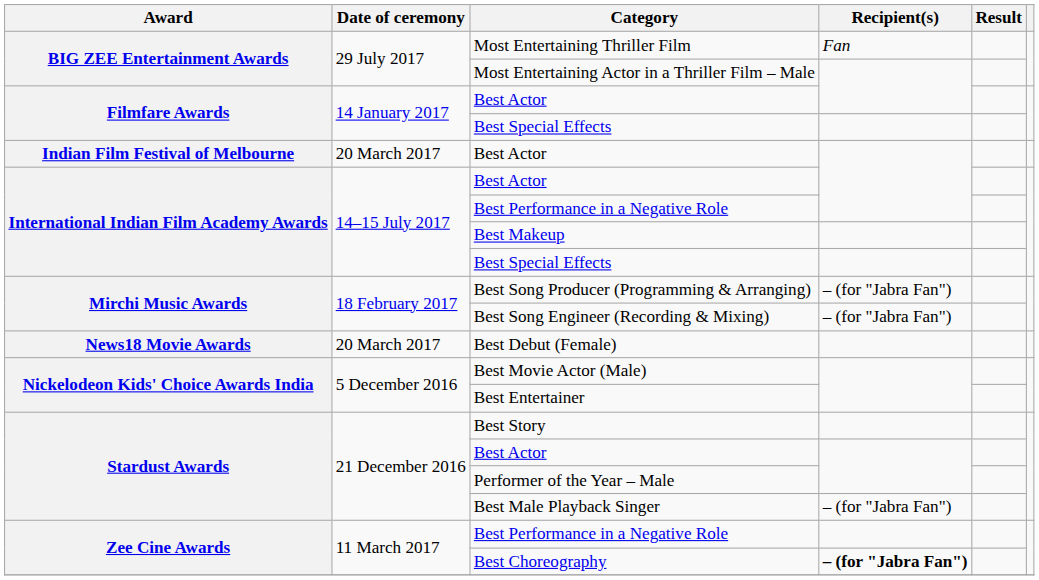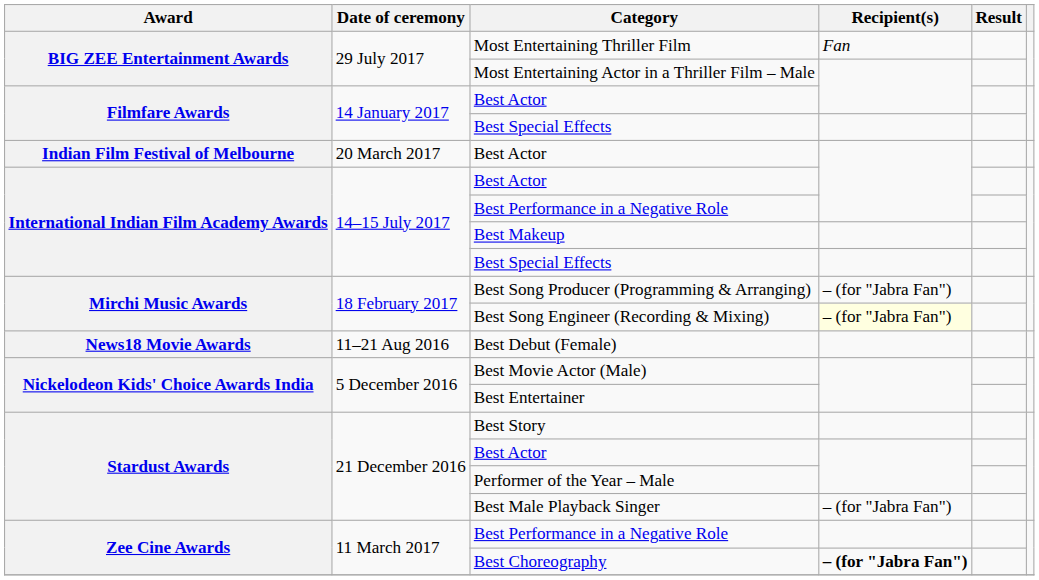 <table class="wikitable plainrowheaders sortable">
 <tr>
 <th scope="col">Award</th>
 <th scope="col">Date of ceremony</th>
 <th scope="col">Category</th>
 <th scope="col">Recipient(s)</th>
 <th scope="col">Result</th>
 <th scope="col" class="unsortable"></th>
 </tr>
 <tr>
 <th scope="row" rowspan="2"><a href='#'>BIG ZEE Entertainment Awards</a></th>
 <td rowspan="2">29 July 2017</td>
 <td>Most Entertaining Thriller Film</td>
 <td><em>Fan</em></td>
 <td></td>
 <td style="text-align:center;" rowspan="2"></td>
 </tr>
 <tr>
 <td>Most Entertaining Actor in a Thriller Film – Male</td>
 <td rowspan="2"></td>
 <td></td>
 </tr>
 <tr>
 <th scope="row" rowspan="2"><a href='#'>Filmfare Awards</a></th>
 <td rowspan="2"><a href='#'>14 January 2017</a></td>
 <td><a href='#'>Best Actor</a></td>
 <td></td>
 <td style="text-align:center;" rowspan="2"><br></td>
 </tr>
 <tr>
 <td><a href='#'>Best Special Effects</a></td>
 <td></td>
 <td></td>
 </tr>
 <tr>
 <th scope="row"><a href='#'>Indian Film Festival of Melbourne</a></th>
 <td>20 March 2017</td>
 <td>Best Actor</td>
 <td rowspan="3"></td>
 <td></td>
 <td style="text-align: center;"></td>
 </tr>
 <tr>
 <th scope="row" rowspan="4"><a href='#'>International Indian Film Academy Awards</a></th>
 <td rowspan="4"><a href='#'>14–15 July 2017</a></td>
 <td><a href='#'>Best Actor</a></td>
 <td></td>
 <td style="text-align: center;" rowspan="4"><br></td>
 </tr>
 <tr>
 <td><a href='#'>Best Performance in a Negative Role</a></td>
 <td></td>
 </tr>
 <tr>
 <td><a href='#'>Best Makeup</a></td>
 <td></td>
 <td></td>
 </tr>
 <tr>
 <td><a href='#'>Best Special Effects</a></td>
 <td></td>
 <td></td>
 </tr>
 <tr>
 <th scope="row" rowspan="2"><a href='#'>Mirchi Music Awards</a></th>
 <td rowspan="2"><a href='#'>18 February 2017</a></td>
 <td>Best Song Producer (Programming & Arranging)</td>
 <td> – (for "Jabra Fan")</td>
 <td></td>
 <td style="text-align:center;" rowspan="2"><br></td>
 </tr>
 <tr>
 <td>Best Song Engineer (Recording & Mixing)</td>
-<td> – (for "Jabra Fan")</td>
+<td style="background: lightyellow;"> – (for "Jabra Fan")</td>
 <td></td>
 </tr>
 <tr>
 <th scope="row"><a href='#'>News18 Movie Awards</a></th>
-<td>20 March 2017</td>
+<td>11–21 Aug 2016</td>
 <td>Best Debut (Female)</td>
 <td></td>
 <td></td>
 <td style="text-align:center;"></td>
 </tr>
 <tr>
 <th scope="row" rowspan="2"><a href='#'>Nickelodeon Kids' Choice Awards India</a></th>
 <td rowspan="2">5 December 2016</td>
 <td>Best Movie Actor (Male)</td>
 <td rowspan="2"></td>
 <td></td>
 <td style="text-align: center;" rowspan="2"></td>
 </tr>
 <tr>
 <td>Best Entertainer</td>
 <td></td>
 </tr>
 <tr>
 <th scope="row" rowspan="4"><a href='#'>Stardust Awards</a></th>
 <td rowspan="4">21 December 2016</td>
 <td>Best Story</td>
 <td></td>
 <td></td>
 <td style="text-align:center;" rowspan="4"><br></td>
 </tr>
 <tr>
 <td><a href='#'>Best Actor</a></td>
 <td rowspan="2"></td>
 <td></td>
 </tr>
 <tr>
 <td>Performer of the Year – Male</td>
 <td></td>
 </tr>
 <tr>
 <td>Best Male Playback Singer</td>
 <td> – (for "Jabra Fan")</td>
 <td></td>
 </tr>
 <tr>
 <th scope="row" rowspan="2"><a href='#'>Zee Cine Awards</a></th>
 <td rowspan="2">11 March 2017</td>
 <td><a href='#'>Best Performance in a Negative Role</a></td>
 <td></td>
 <td></td>
 <td style="text-align:center;" rowspan="2"></td>
 </tr>
 <tr>
 <td><a href='#'>Best Choreography</a></td>
 <td><strong> – (for "Jabra Fan")</strong></td>
 <td></td>
 </tr>
 <tr>
 </tr>
 </table>
